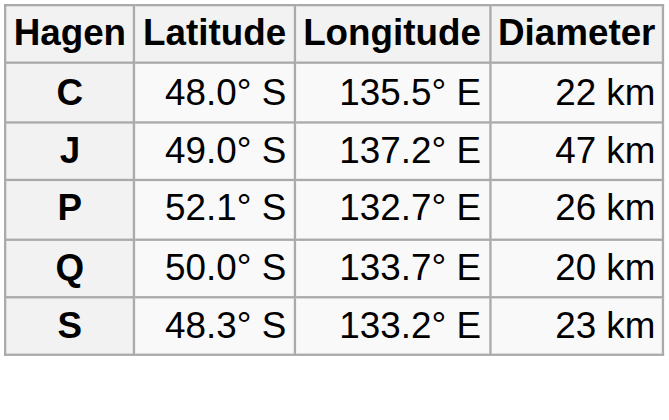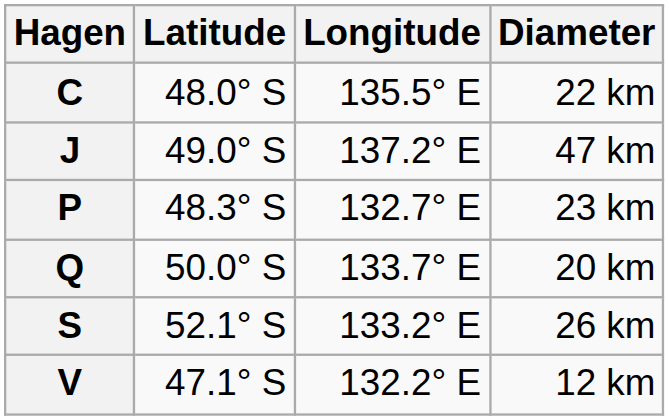 <table class="wikitable" style="text-align: right;">
 <tr>
 <th scope="col">Hagen</th>
 <th scope="col">Latitude</th>
 <th scope="col">Longitude</th>
 <th scope="col">Diameter</th>
 </tr>
 <tr>
 <th scope="row">C</th>
 <td>48.0° S</td>
 <td>135.5° E</td>
 <td>22 km</td>
 </tr>
 <tr>
 <th scope="row">J</th>
 <td>49.0° S</td>
 <td>137.2° E</td>
 <td>47 km</td>
 </tr>
 <tr>
 <th scope="row">P</th>
-<td>52.1° S</td>
+<td>48.3° S</td>
 <td>132.7° E</td>
-<td>26 km</td>
+<td>23 km</td>
 </tr>
 <tr>
 <th scope="row">Q</th>
 <td>50.0° S</td>
 <td>133.7° E</td>
 <td>20 km</td>
 </tr>
 <tr>
 <th scope="row">S</th>
-<td>48.3° S</td>
+<td>52.1° S</td>
 <td>133.2° E</td>
-<td>23 km</td>
+<td>26 km</td>
+</tr>
+<tr>
+<th scope="row">V</th>
+<td>47.1° S</td>
+<td>132.2° E</td>
+<td>12 km</td>
 </tr>
 </table>
